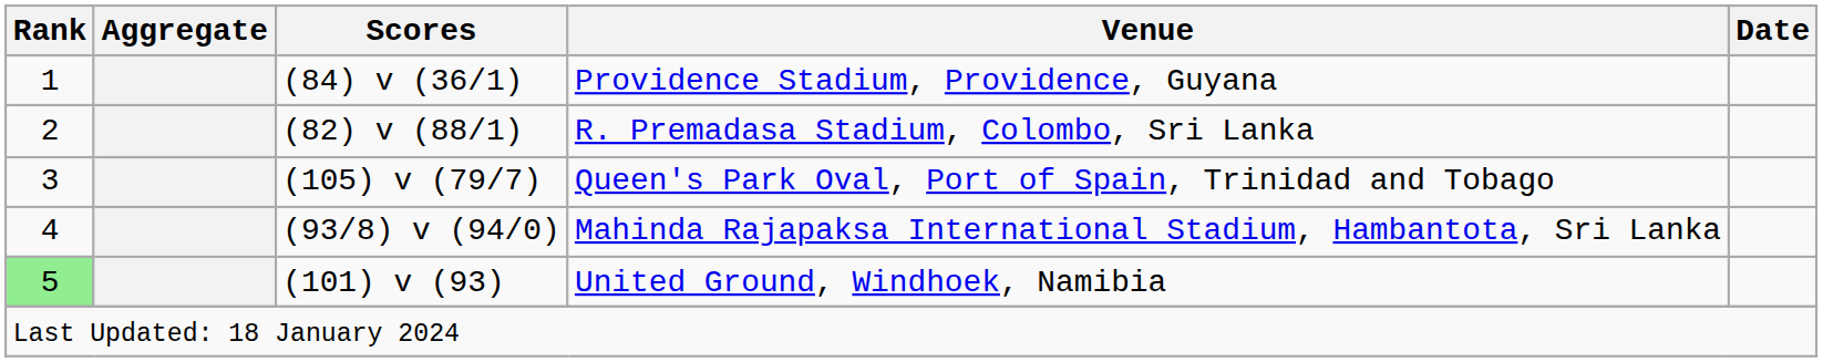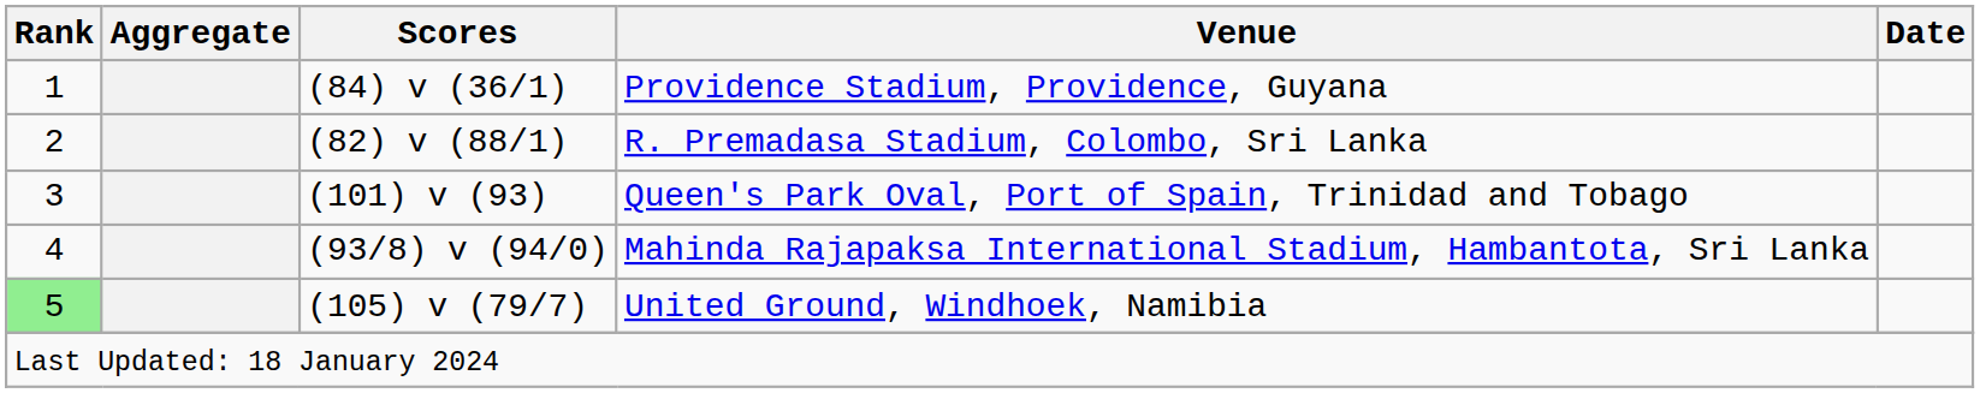 <table class="wikitable sortable">
 <tr>
 <th scope=col>Rank</th>
 <th scope=col>Aggregate</th>
 <th scope=col>Scores</th>
 <th scope=col>Venue</th>
 <th scope=col>Date</th>
 </tr>
 <tr>
 <td align=center>1</td>
 <th scope=row style=text-align:center;></th>
 <td> (84) v  (36/1)</td>
 <td><a href='#'>Providence Stadium</a>, <a href='#'>Providence</a>, Guyana</td>
 <td> </td>
 </tr>
 <tr>
 <td align=center>2</td>
 <th scope=row style=text-align:center;></th>
 <td> (82) v  (88/1)</td>
 <td><a href='#'>R. Premadasa Stadium</a>, <a href='#'>Colombo</a>, Sri Lanka</td>
 <td></td>
 </tr>
 <tr>
 <td align=center>3</td>
 <th scope=row style=text-align:center;></th>
-<td> (105) v  (79/7)</td>
+<td> (101) v  (93)</td>
 <td><a href='#'>Queen's Park Oval</a>, <a href='#'>Port of Spain</a>, Trinidad and Tobago</td>
 <td></td>
 </tr>
 <tr>
 <td align=center>4</td>
 <th scope=row style=text-align:center;></th>
 <td> (93/8) v  (94/0)</td>
 <td><a href='#'>Mahinda Rajapaksa International Stadium</a>, <a href='#'>Hambantota</a>, Sri Lanka</td>
 <td> </td>
 </tr>
 <tr>
 <td align=center style="background: lightgreen;">5</td>
 <th scope=row style=text-align:center;></th>
-<td> (101) v  (93)</td>
+<td> (105) v  (79/7)</td>
 <td><a href='#'>United Ground</a>, <a href='#'>Windhoek</a>, Namibia</td>
 <td></td>
 </tr>
 <tr>
 </tr>
 <tr class=sortbottom>
 <td colspan=5><small>Last Updated: 18 January 2024</small></td>
 </tr>
 </table>
